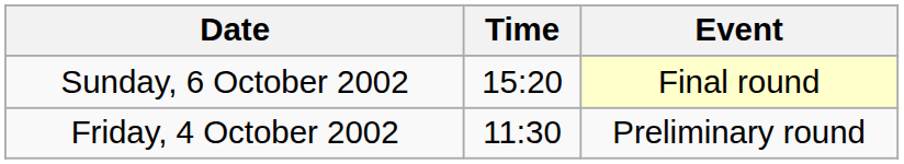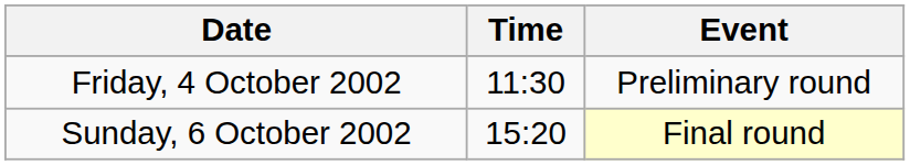 <table class = "wikitable" style="text-align:center;">
 <tr>
 <th width=220>Date</th>
 <th width=50>Time</th>
 <th width=150>Event</th>
 </tr>
 <tr>
+<td>Friday, 4 October 2002</td>
+<td>11:30</td>
+<td>Preliminary round</td>
+</tr>
+<tr>
 <td>Sunday, 6 October 2002</td>
 <td>15:20</td>
 <td bgcolor=ffffcc>Final round</td>
 </tr>
-<tr>
-<td>Friday, 4 October 2002</td>
-<td>11:30</td>
-<td>Preliminary round</td>
-</tr>
 </table>
